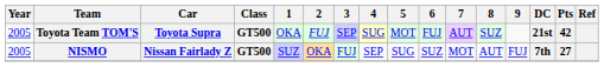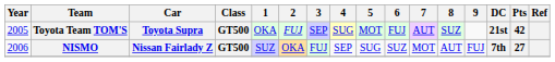 <table class="wikitable" style="text-align:center; font-size:85%">
 <tr>
 <th>Year</th>
 <th>Team</th>
 <th>Car</th>
 <th>Class</th>
 <th>1</th>
 <th>2</th>
 <th>3</th>
 <th>4</th>
 <th>5</th>
 <th>6</th>
 <th>7</th>
 <th>8</th>
 <th>9</th>
 <th>DC</th>
 <th>Pts</th>
 <th>Ref</th>
 </tr>
 <tr>
 <td><a href='#'>2005</a></td>
 <th nowrap>Toyota Team <a href='#'>TOM'S</a></th>
 <th nowrap><a href='#'>Toyota Supra</a></th>
 <th>GT500</th>
 <td style="background:#DFFFDF;"><a href='#'>OKA</a><br></td>
 <td style="background:#DFFFDF;"><em><a href='#'>FUJ</a></em><br></td>
 <td style="background:#CFCFFF;"><a href='#'>SEP</a><br></td>
 <td style="background:#FFFFBF;"><a href='#'>SUG</a><br></td>
 <td style="background:#DFFFDF;"><a href='#'>MOT</a><br></td>
 <td style="background:#DFFFDF;"><a href='#'>FUJ</a><br></td>
 <td style="background:#EFCFFF;"><a href='#'>AUT</a><br></td>
 <td style="background:#DFFFDF;"><a href='#'>SUZ</a><br></td>
 <td></td>
 <th>21st</th>
 <th>42</th>
 <th></th>
 </tr>
 <tr>
-<td><a href='#'>2005</a></td>
+<td><a href='#'>2006</a></td>
 <th nowrap><a href='#'>NISMO</a></th>
 <th nowrap><a href='#'>Nissan Fairlady Z</a></th>
 <th nowrap>GT500</th>
 <td style="background:#CFCFFF;"><a href='#'>SUZ</a><br></td>
 <td style="background:#FFDF9F;"><a href='#'>OKA</a><br></td>
 <td style="background:#DFFFDF;"><a href='#'>FUJ</a><br></td>
 <td><a href='#'>SEP</a></td>
 <td><a href='#'>SUG</a></td>
 <td><a href='#'>SUZ</a></td>
 <td><a href='#'>MOT</a></td>
 <td><a href='#'>AUT</a></td>
 <td><a href='#'>FUJ</a></td>
 <th>7th</th>
 <th>27</th>
 <th></th>
 </tr>
 <tr>
 </tr>
 </table>
